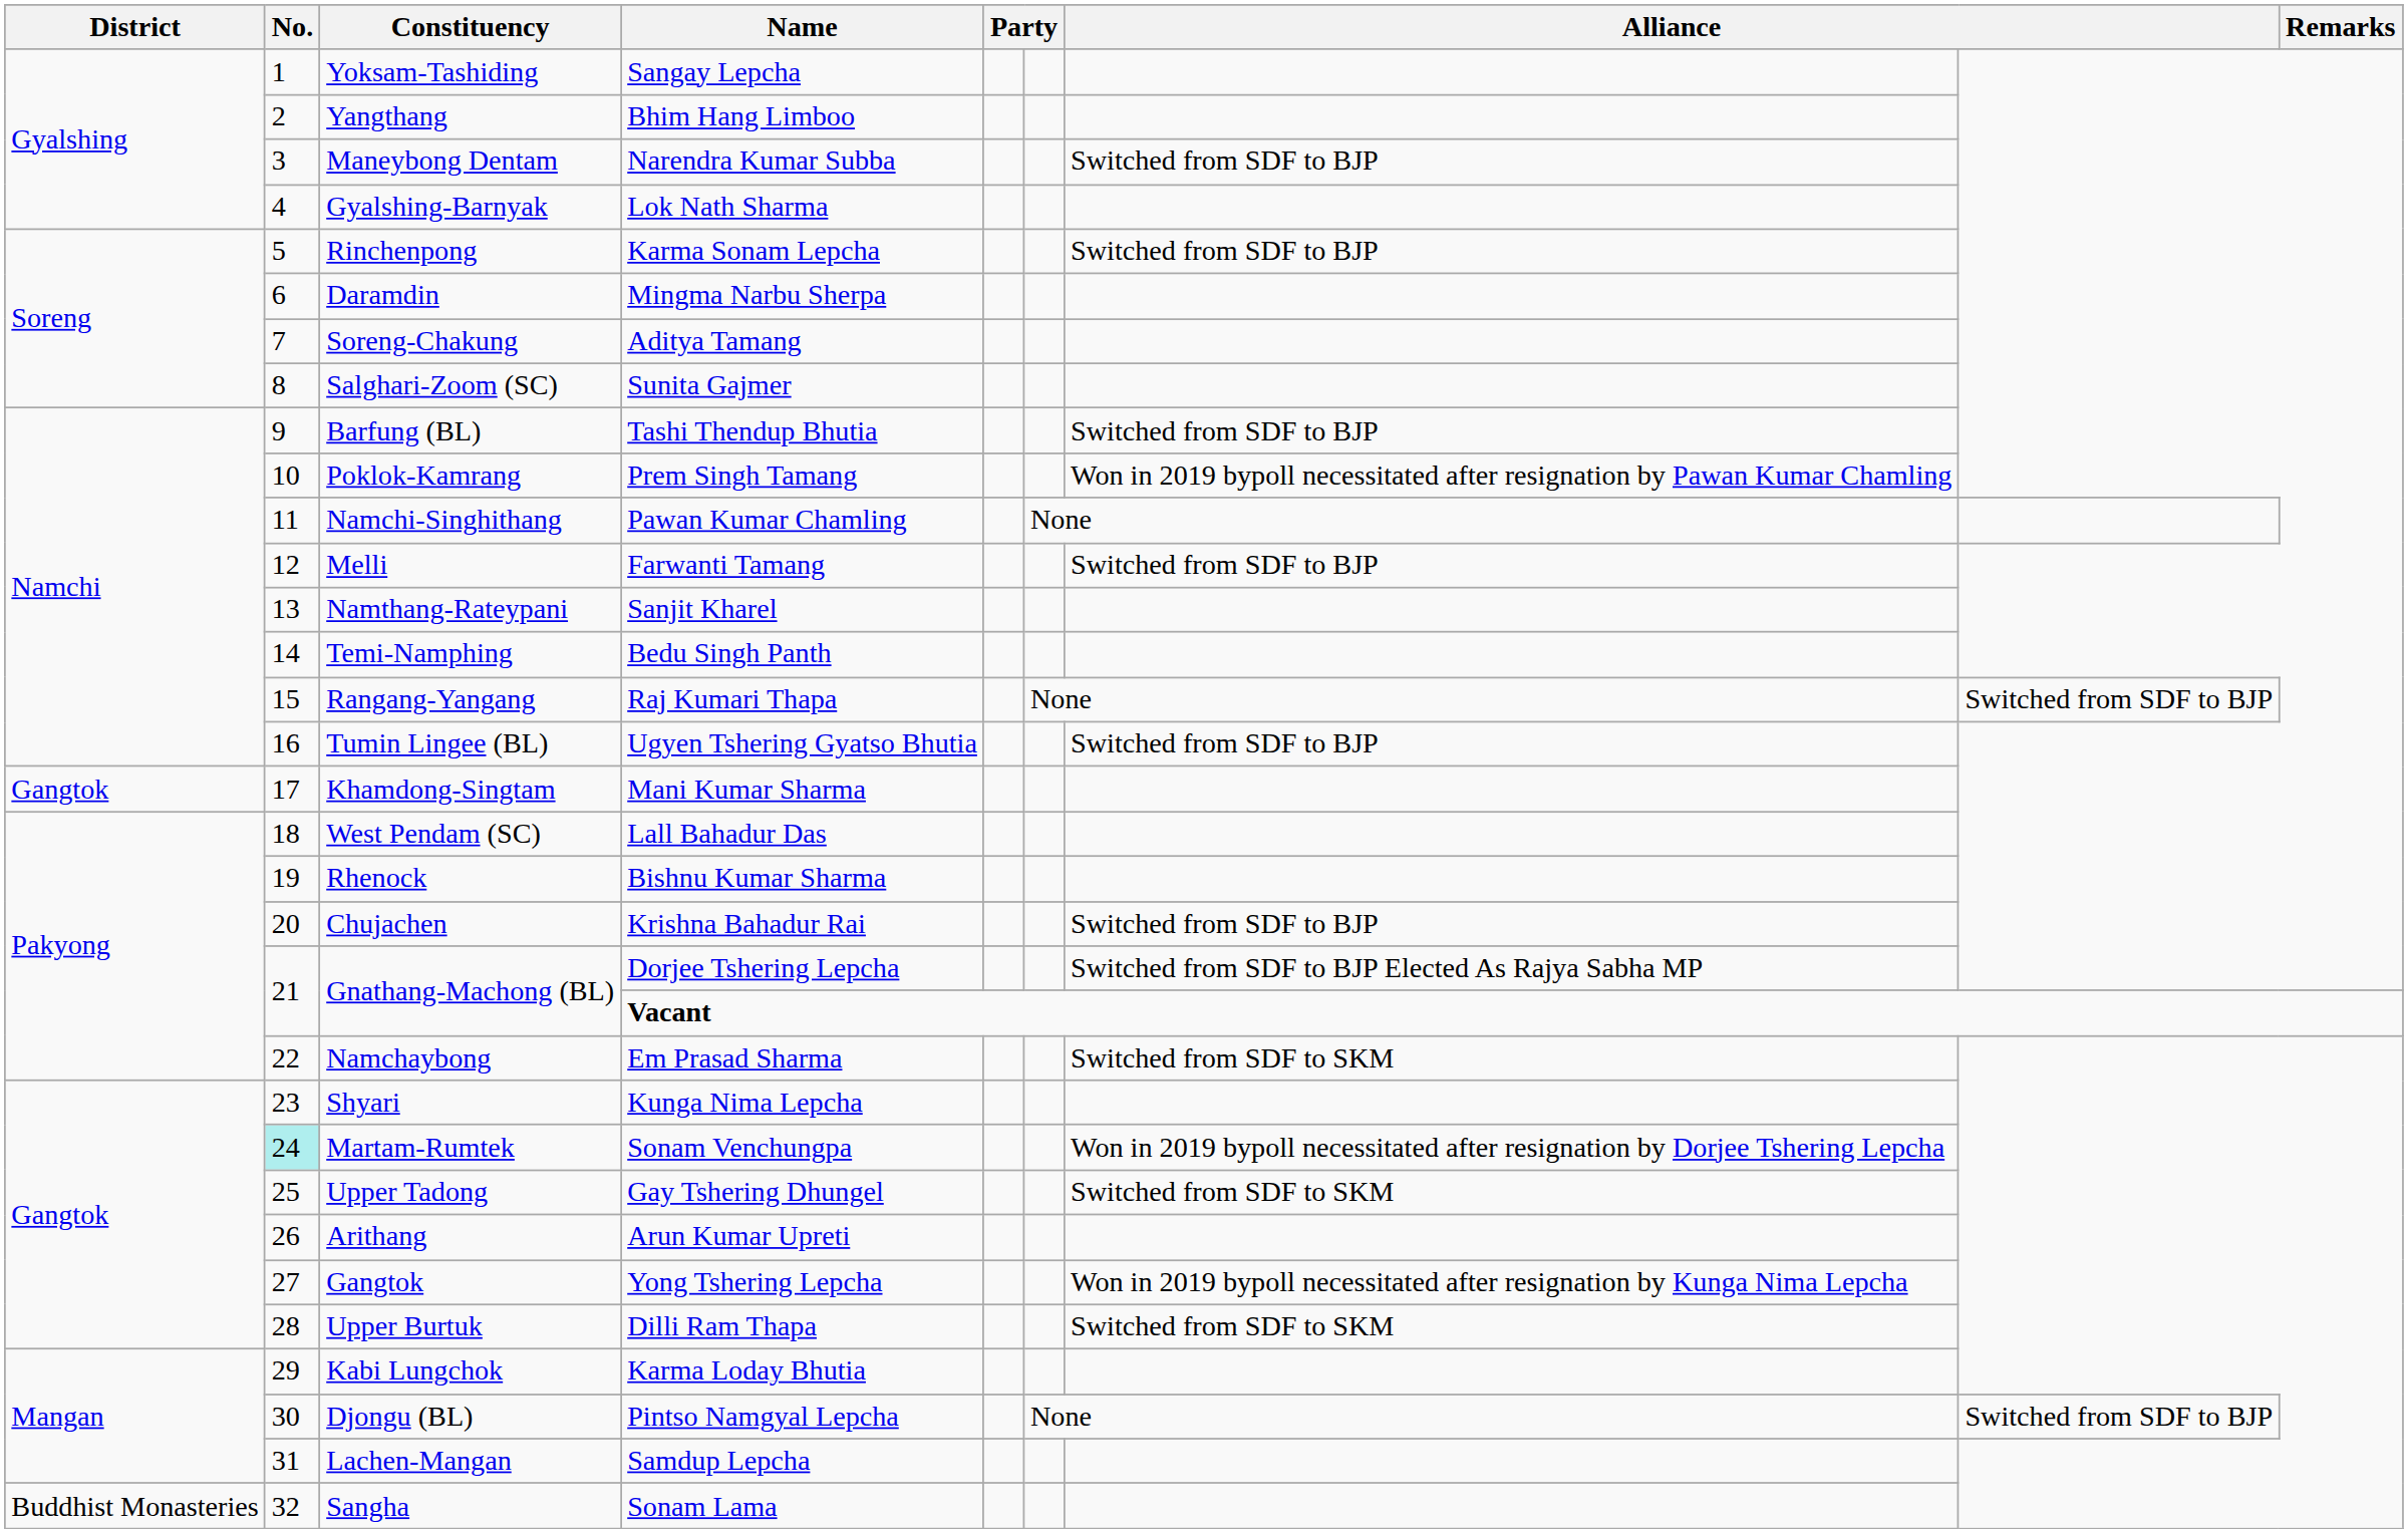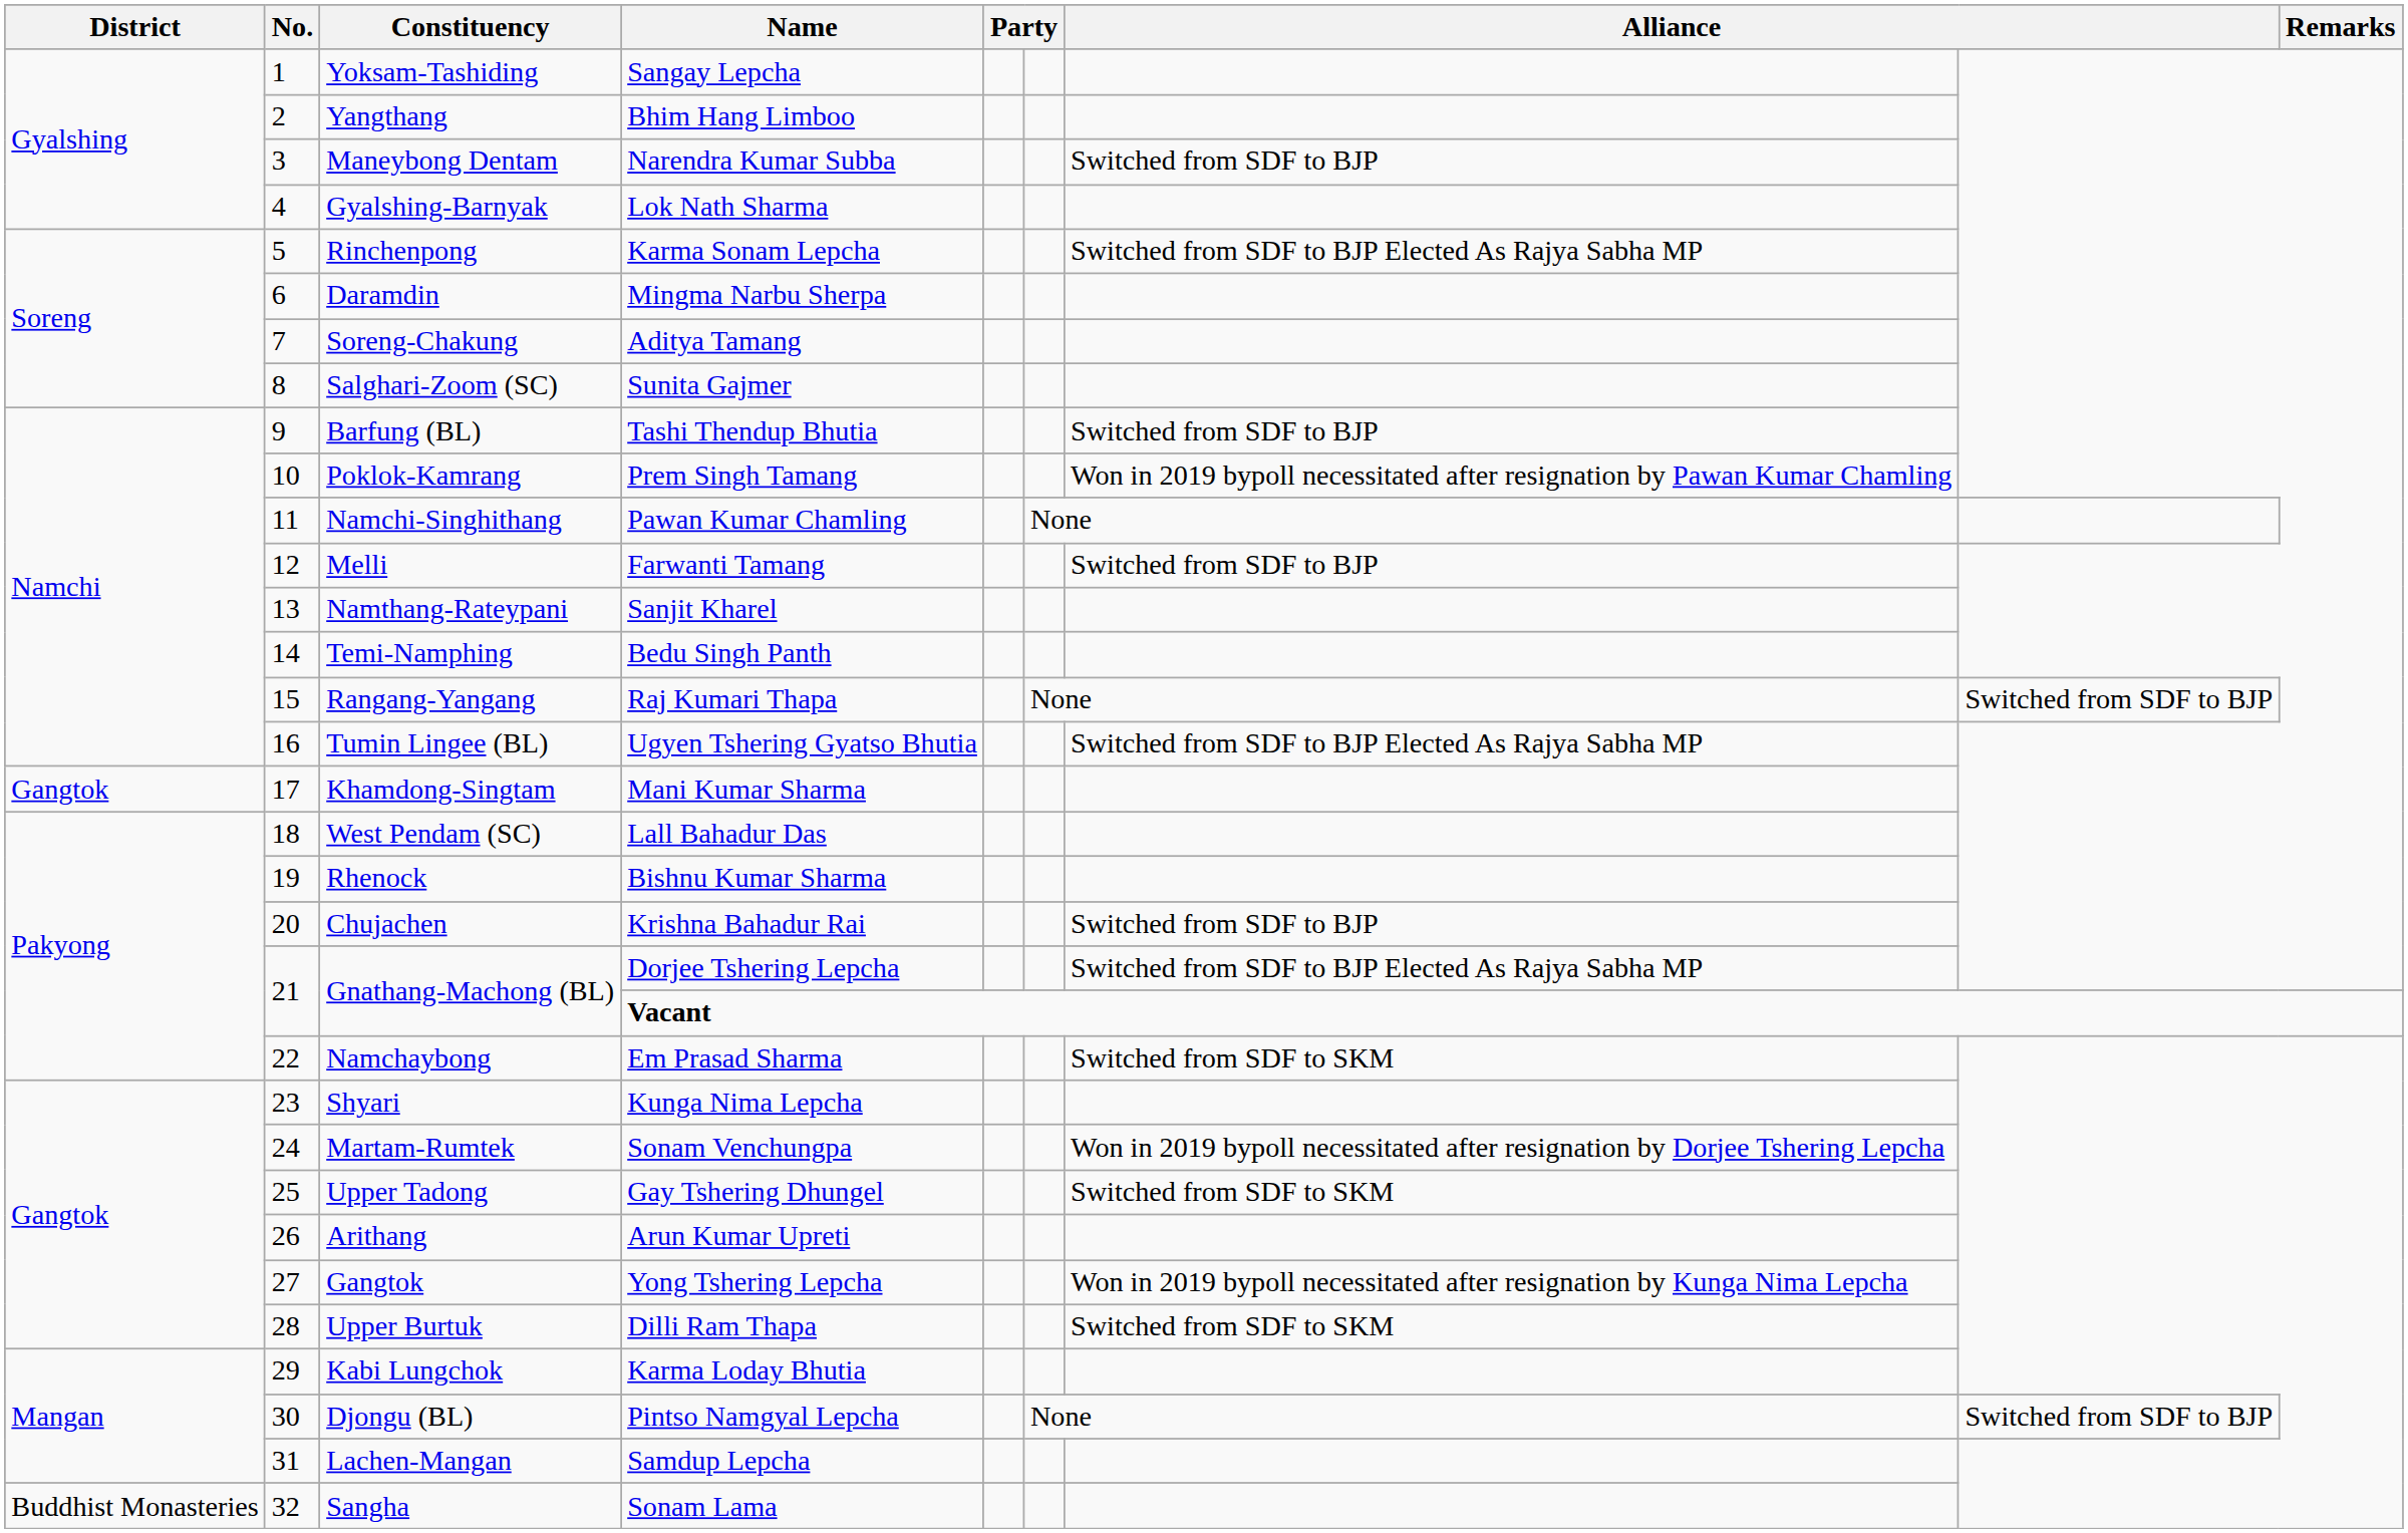 <table class="wikitable sortable">
 <tr>
 <th>District</th>
 <th>No.</th>
 <th>Constituency</th>
 <th>Name</th>
 <th colspan="2">Party</th>
 <th colspan=2>Alliance</th>
 <th>Remarks</th>
 </tr>
 <tr>
 <td rowspan="4"><a href='#'>Gyalshing</a></td>
 <td>1</td>
 <td><a href='#'>Yoksam-Tashiding</a></td>
 <td><a href='#'>Sangay Lepcha</a></td>
 <td></td>
 <td></td>
 <td></td>
 </tr>
 <tr>
 <td>2</td>
 <td><a href='#'>Yangthang</a></td>
 <td><a href='#'>Bhim Hang Limboo</a></td>
 <td></td>
 <td></td>
 <td></td>
 </tr>
 <tr>
 <td>3</td>
 <td><a href='#'>Maneybong Dentam</a></td>
 <td><a href='#'>Narendra Kumar Subba</a></td>
 <td></td>
 <td></td>
 <td>Switched from SDF to BJP</td>
 </tr>
 <tr>
 <td>4</td>
 <td><a href='#'>Gyalshing-Barnyak</a></td>
 <td><a href='#'>Lok Nath Sharma</a></td>
 <td></td>
 <td></td>
 <td></td>
 </tr>
 <tr>
 <td rowspan="4"><a href='#'>Soreng</a></td>
 <td>5</td>
 <td><a href='#'>Rinchenpong</a></td>
 <td><a href='#'>Karma Sonam Lepcha</a></td>
 <td></td>
 <td></td>
-<td>Switched from SDF to BJP</td>
+<td>Switched from SDF to BJP Elected As Rajya Sabha MP</td>
 </tr>
 <tr>
 <td>6</td>
 <td><a href='#'>Daramdin</a></td>
 <td><a href='#'>Mingma Narbu Sherpa</a></td>
 <td></td>
 <td></td>
 <td></td>
 </tr>
 <tr>
 <td>7</td>
 <td><a href='#'>Soreng-Chakung</a></td>
 <td><a href='#'>Aditya Tamang</a></td>
 <td></td>
 <td></td>
 <td></td>
 </tr>
 <tr>
 <td>8</td>
 <td><a href='#'>Salghari-Zoom</a> (SC)</td>
 <td><a href='#'>Sunita Gajmer</a></td>
 <td></td>
 <td></td>
 <td></td>
 </tr>
 <tr>
 <td rowspan="8"><a href='#'>Namchi</a></td>
 <td>9</td>
 <td><a href='#'>Barfung</a> (BL)</td>
 <td><a href='#'>Tashi Thendup Bhutia</a></td>
 <td></td>
 <td></td>
 <td>Switched from SDF to BJP</td>
 </tr>
 <tr>
 <td>10</td>
 <td><a href='#'>Poklok-Kamrang</a></td>
 <td><a href='#'>Prem Singh Tamang</a></td>
 <td></td>
 <td></td>
 <td>Won in 2019 bypoll necessitated after resignation by <a href='#'>Pawan Kumar Chamling</a></td>
 </tr>
 <tr>
 <td>11</td>
 <td><a href='#'>Namchi-Singhithang</a></td>
 <td><a href='#'>Pawan Kumar Chamling</a></td>
 <td></td>
 <td colspan=2>None</td>
 <td></td>
 </tr>
 <tr>
 <td>12</td>
 <td><a href='#'>Melli</a></td>
 <td><a href='#'>Farwanti Tamang</a></td>
 <td></td>
 <td></td>
 <td>Switched from SDF to BJP</td>
 </tr>
 <tr>
 <td>13</td>
 <td><a href='#'>Namthang-Rateypani</a></td>
 <td><a href='#'>Sanjit Kharel</a></td>
 <td></td>
 <td></td>
 <td></td>
 </tr>
 <tr>
 <td>14</td>
 <td><a href='#'>Temi-Namphing</a></td>
 <td><a href='#'>Bedu Singh Panth</a></td>
 <td></td>
 <td></td>
 <td></td>
 </tr>
 <tr>
 <td>15</td>
 <td><a href='#'>Rangang-Yangang</a></td>
 <td><a href='#'>Raj Kumari Thapa</a></td>
 <td></td>
 <td colspan=2>None</td>
 <td>Switched from SDF to BJP</td>
 </tr>
 <tr>
 <td>16</td>
 <td><a href='#'>Tumin Lingee</a> (BL)</td>
 <td><a href='#'>Ugyen Tshering Gyatso Bhutia</a></td>
 <td></td>
 <td></td>
-<td>Switched from SDF to BJP</td>
+<td>Switched from SDF to BJP Elected As Rajya Sabha MP</td>
 </tr>
 <tr>
 <td><a href='#'>Gangtok</a></td>
 <td>17</td>
 <td><a href='#'>Khamdong-Singtam</a></td>
 <td><a href='#'>Mani Kumar Sharma</a></td>
 <td></td>
 <td></td>
 <td></td>
 </tr>
 <tr>
 <td rowspan="6"><a href='#'>Pakyong</a></td>
 <td>18</td>
 <td><a href='#'>West Pendam</a> (SC)</td>
 <td><a href='#'>Lall Bahadur Das</a></td>
 <td></td>
 <td></td>
 <td></td>
 </tr>
 <tr>
 <td>19</td>
 <td><a href='#'>Rhenock</a></td>
 <td><a href='#'>Bishnu Kumar Sharma</a></td>
 <td></td>
 <td></td>
 <td></td>
 </tr>
 <tr>
 <td>20</td>
 <td><a href='#'>Chujachen</a></td>
 <td><a href='#'>Krishna Bahadur Rai</a></td>
 <td></td>
 <td></td>
 <td>Switched from SDF to BJP</td>
 </tr>
 <tr>
 <td Rowspan=2>21</td>
 <td Rowspan=2><a href='#'>Gnathang-Machong</a> (BL)</td>
 <td><a href='#'>Dorjee Tshering Lepcha</a></td>
 <td></td>
 <td></td>
 <td>Switched from SDF to BJP Elected As Rajya Sabha MP</td>
 </tr>
 <tr>
 <td Colspan=6><strong>Vacant</strong></td>
 </tr>
 <tr>
 <td>22</td>
 <td><a href='#'>Namchaybong</a></td>
 <td><a href='#'>Em Prasad Sharma</a></td>
 <td></td>
 <td></td>
 <td>Switched from SDF to SKM</td>
 </tr>
 <tr>
 <td rowspan="6"><a href='#'>Gangtok</a></td>
 <td>23</td>
 <td><a href='#'>Shyari</a></td>
 <td><a href='#'>Kunga Nima Lepcha</a></td>
 <td></td>
 <td></td>
 <td></td>
 </tr>
 <tr>
-<td style="background: paleturquoise;">24</td>
+<td>24</td>
 <td><a href='#'>Martam-Rumtek</a></td>
 <td><a href='#'>Sonam Venchungpa</a></td>
 <td></td>
 <td></td>
 <td>Won in 2019 bypoll necessitated after resignation by <a href='#'>Dorjee Tshering Lepcha</a></td>
 </tr>
 <tr>
 <td>25</td>
 <td><a href='#'>Upper Tadong</a></td>
 <td><a href='#'>Gay Tshering Dhungel</a></td>
 <td></td>
 <td></td>
 <td>Switched from SDF to SKM</td>
 </tr>
 <tr>
 <td>26</td>
 <td><a href='#'>Arithang</a></td>
 <td><a href='#'>Arun Kumar Upreti</a></td>
 <td></td>
 <td></td>
 <td></td>
 </tr>
 <tr>
 <td>27</td>
 <td><a href='#'>Gangtok</a></td>
 <td><a href='#'>Yong Tshering Lepcha</a></td>
 <td></td>
 <td></td>
 <td>Won in 2019 bypoll necessitated after resignation by <a href='#'>Kunga Nima Lepcha</a></td>
 </tr>
 <tr>
 <td>28</td>
 <td><a href='#'>Upper Burtuk</a></td>
 <td><a href='#'>Dilli Ram Thapa</a></td>
 <td></td>
 <td></td>
 <td>Switched from SDF to SKM</td>
 </tr>
 <tr>
 <td rowspan="3"><a href='#'>Mangan</a></td>
 <td>29</td>
 <td><a href='#'>Kabi Lungchok</a></td>
 <td><a href='#'>Karma Loday Bhutia</a></td>
 <td></td>
 <td></td>
 <td></td>
 </tr>
 <tr>
 <td>30</td>
 <td><a href='#'>Djongu</a> (BL)</td>
 <td><a href='#'>Pintso Namgyal Lepcha</a></td>
 <td></td>
 <td colspan=2>None</td>
 <td>Switched from SDF to BJP</td>
 </tr>
 <tr>
 <td>31</td>
 <td><a href='#'>Lachen-Mangan</a></td>
 <td><a href='#'>Samdup Lepcha</a></td>
 <td></td>
 <td></td>
 <td></td>
 </tr>
 <tr>
 <td>Buddhist Monasteries</td>
 <td>32</td>
 <td><a href='#'>Sangha</a></td>
 <td><a href='#'>Sonam Lama</a></td>
 <td></td>
 <td></td>
 <td></td>
 </tr>
 <tr>
 </tr>
 </table>
